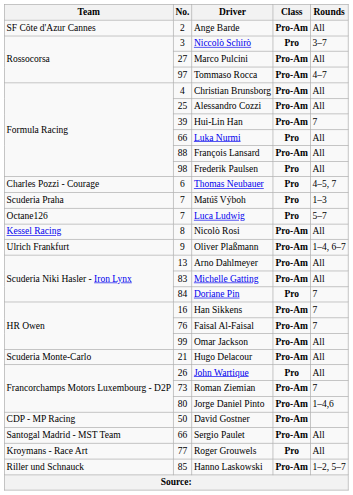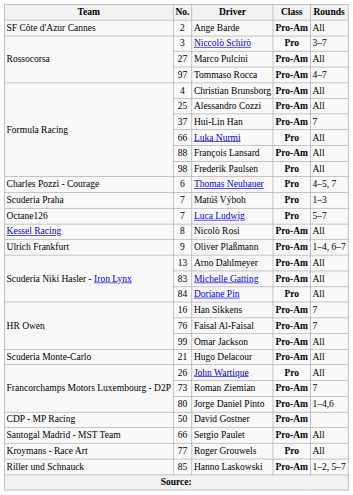 <table class="wikitable" style="font-size:90%;">
 <tr>
 <th>Team</th>
 <th>No.</th>
 <th>Driver</th>
 <th>Class</th>
 <th>Rounds</th>
 </tr>
 <tr>
 <td rowspan=1> SF Côte d'Azur Cannes</td>
 <td align=center>2</td>
 <td> Ange Barde</td>
 <td align=center><strong><span>Pro-Am</span></strong></td>
 <td>All</td>
 </tr>
 <tr>
 <td rowspan=3> Rossocorsa</td>
 <td align=center>3</td>
 <td> <a href='#'>Niccolò Schirò</a></td>
 <td align=center><strong><span>Pro</span></strong></td>
 <td>3–7</td>
 </tr>
 <tr>
 <td align=center>27</td>
 <td> Marco Pulcini</td>
 <td align=center><strong><span>Pro-Am</span></strong></td>
 <td>All</td>
 </tr>
 <tr>
 <td align=center>97</td>
 <td> Tommaso Rocca</td>
 <td align=center><strong><span>Pro-Am</span></strong></td>
 <td>4–7</td>
 </tr>
 <tr>
 <td rowspan=6> Formula Racing</td>
 <td align=center>4</td>
 <td> Christian Brunsborg</td>
 <td align=center><strong><span>Pro-Am</span></strong></td>
 <td>All</td>
 </tr>
 <tr>
 <td align=center>25</td>
 <td> Alessandro Cozzi</td>
 <td align=center><strong><span>Pro-Am</span></strong></td>
 <td>All</td>
 </tr>
 <tr>
-<td align=center>39</td>
+<td align=center>37</td>
 <td> Hui-Lin Han</td>
 <td align=center><strong><span>Pro-Am</span></strong></td>
 <td>7</td>
 </tr>
 <tr>
 <td align=center>66</td>
 <td> <a href='#'>Luka Nurmi</a></td>
 <td align=center><strong><span>Pro</span></strong></td>
 <td>All</td>
 </tr>
 <tr>
 <td align=center>88</td>
 <td> François Lansard</td>
 <td align=center><strong><span>Pro-Am</span></strong></td>
 <td>All</td>
 </tr>
 <tr>
 <td align=center>98</td>
 <td> Frederik Paulsen</td>
 <td align=center><strong><span>Pro</span></strong></td>
 <td>All</td>
 </tr>
 <tr>
 <td rowspan=1> Charles Pozzi - Courage</td>
 <td align=center>6</td>
 <td> <a href='#'>Thomas Neubauer</a></td>
 <td align=center><strong><span>Pro</span></strong></td>
 <td>4–5, 7</td>
 </tr>
 <tr>
 <td> Scuderia Praha</td>
 <td align=center>7</td>
 <td> Matúš Výboh</td>
 <td align=center><strong><span>Pro</span></strong></td>
 <td>1–3</td>
 </tr>
 <tr>
 <td rowspan=1> Octane126</td>
 <td align=center>7</td>
 <td> <a href='#'>Luca Ludwig</a></td>
 <td align=center><strong><span>Pro</span></strong></td>
 <td>5–7</td>
 </tr>
 <tr>
 <td rowspan=1> <a href='#'>Kessel Racing</a></td>
 <td align=center>8</td>
 <td> Nicolò Rosi</td>
 <td align=center><strong><span>Pro-Am</span></strong></td>
 <td>All</td>
 </tr>
 <tr>
 <td rowspan=1> Ulrich Frankfurt</td>
 <td align=center>9</td>
 <td> Oliver Plaßmann</td>
 <td align=center><strong><span>Pro-Am</span></strong></td>
 <td>1–4, 6–7</td>
 </tr>
 <tr>
 <td rowspan=3>  Scuderia Niki Hasler - <a href='#'>Iron Lynx</a></td>
 <td align=center>13</td>
 <td> Arno Dahlmeyer</td>
 <td align=center><strong><span>Pro-Am</span></strong></td>
 <td>All</td>
 </tr>
 <tr>
 <td align=center>83</td>
 <td> <a href='#'>Michelle Gatting</a></td>
 <td align=center><strong><span>Pro-Am</span></strong></td>
 <td>All</td>
 </tr>
 <tr>
 <td align=center>84</td>
 <td> <a href='#'>Doriane Pin</a></td>
 <td align=center><strong><span>Pro</span></strong></td>
-<td>7</td>
+<td>All</td>
 </tr>
 <tr>
 <td rowspan=3> HR Owen</td>
 <td align=center>16</td>
 <td> Han Sikkens</td>
 <td align=center><strong><span>Pro-Am</span></strong></td>
 <td>7</td>
 </tr>
 <tr>
 <td align=center>76</td>
 <td> Faisal Al-Faisal</td>
 <td align=center><strong><span>Pro-Am</span></strong></td>
 <td>7</td>
 </tr>
 <tr>
 <td align=center>99</td>
 <td> Omar Jackson</td>
 <td align=center><strong><span>Pro-Am</span></strong></td>
 <td>All</td>
 </tr>
 <tr>
 <td> Scuderia Monte-Carlo</td>
 <td align=center>21</td>
 <td> Hugo Delacour</td>
 <td align=center><strong><span>Pro-Am</span></strong></td>
 <td>All</td>
 </tr>
 <tr>
 <td rowspan=3> Francorchamps Motors Luxembourg - D2P</td>
 <td align=center>26</td>
 <td> <a href='#'>John Wartique</a></td>
 <td align=center><strong><span>Pro</span></strong></td>
 <td>All</td>
 </tr>
 <tr>
 <td align=center>73</td>
 <td> Roman Ziemian</td>
 <td align=center><strong><span>Pro-Am</span></strong></td>
 <td>7</td>
 </tr>
 <tr>
 <td align=center>80</td>
 <td> Jorge Daniel Pinto</td>
 <td align=center><strong><span>Pro-Am</span></strong></td>
 <td>1–4,6</td>
 </tr>
 <tr>
 <td rowspan=1> CDP - MP Racing</td>
 <td align=center>50</td>
 <td> David Gostner</td>
 <td align=center><strong><span>Pro-Am</span></strong></td>
 <td></td>
 </tr>
 <tr>
 <td rowspan=1> Santogal Madrid - MST Team</td>
 <td align=center>66</td>
 <td> Sergio Paulet</td>
 <td align=center><strong><span>Pro-Am</span></strong></td>
 <td>All</td>
 </tr>
 <tr>
 <td rowspan=1> Kroymans - Race Art</td>
 <td align=center>77</td>
 <td> Roger Grouwels</td>
 <td align=center><strong><span>Pro</span></strong></td>
 <td>All</td>
 </tr>
 <tr>
 <td rowspan=1> Riller und Schnauck</td>
 <td align=center>85</td>
 <td> Hanno Laskowski</td>
 <td align=center><strong><span>Pro-Am</span></strong></td>
 <td>1–2, 5–7</td>
 </tr>
 <tr>
 <th colspan=5>Source:</th>
 </tr>
 </table>
